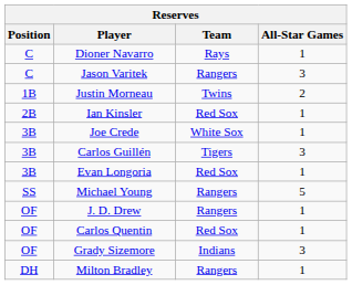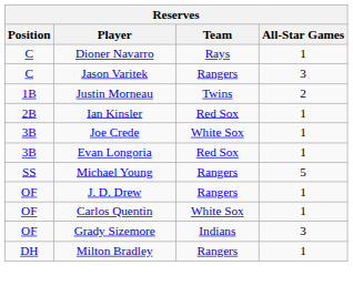 <table class="wikitable" style="font-size: 100%; text-align:center;">
 <tr>
 <th colspan="4">Reserves</th>
 </tr>
 <tr>
 <th>Position</th>
 <th width="150">Player</th>
 <th width="100">Team</th>
 <th>All-Star Games</th>
 </tr>
 <tr>
 <td><a href='#'>C</a></td>
 <td><a href='#'>Dioner Navarro</a></td>
 <td><a href='#'>Rays</a></td>
 <td>1</td>
 </tr>
 <tr>
 <td><a href='#'>C</a></td>
 <td><a href='#'>Jason Varitek</a></td>
 <td><a href='#'>Rangers</a></td>
 <td>3</td>
 </tr>
 <tr>
 <td><a href='#'>1B</a></td>
 <td><a href='#'>Justin Morneau</a></td>
 <td><a href='#'>Twins</a></td>
 <td>2</td>
 </tr>
 <tr>
 <td><a href='#'>2B</a></td>
 <td><a href='#'>Ian Kinsler</a></td>
 <td><a href='#'>Red Sox</a></td>
 <td>1</td>
 </tr>
 <tr>
 <td><a href='#'>3B</a></td>
 <td><a href='#'>Joe Crede</a></td>
 <td><a href='#'>White Sox</a></td>
 <td>1</td>
 </tr>
 <tr>
 <td><a href='#'>3B</a></td>
-<td><a href='#'>Carlos Guillén</a></td>
-<td><a href='#'>Tigers</a></td>
-<td>3</td>
-</tr>
-<tr>
-<td><a href='#'>3B</a></td>
 <td><a href='#'>Evan Longoria</a></td>
 <td><a href='#'>Red Sox</a></td>
 <td>1</td>
 </tr>
 <tr>
 <td><a href='#'>SS</a></td>
 <td><a href='#'>Michael Young</a></td>
 <td><a href='#'>Rangers</a></td>
 <td>5</td>
 </tr>
 <tr>
 <td><a href='#'>OF</a></td>
 <td><a href='#'>J. D. Drew</a></td>
 <td><a href='#'>Rangers</a></td>
 <td>1</td>
 </tr>
 <tr>
 <td><a href='#'>OF</a></td>
 <td><a href='#'>Carlos Quentin</a></td>
-<td><a href='#'>Red Sox</a></td>
+<td><a href='#'>White Sox</a></td>
 <td>1</td>
 </tr>
 <tr>
 <td><a href='#'>OF</a></td>
 <td><a href='#'>Grady Sizemore</a></td>
 <td><a href='#'>Indians</a></td>
 <td>3</td>
 </tr>
 <tr>
 <td><a href='#'>DH</a></td>
 <td><a href='#'>Milton Bradley</a></td>
 <td><a href='#'>Rangers</a></td>
 <td>1</td>
 </tr>
 </table>
